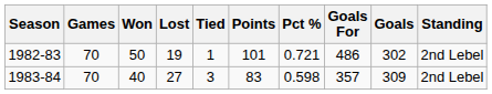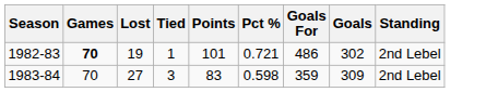 <table class="wikitable" style="text-align: center;">
 <tr>
 <th>Season</th>
 <th>Games</th>
-<th>Won</th>
 <th>Lost</th>
 <th>Tied</th>
 <th>Points</th>
 <th>Pct %</th>
 <th>Goals<br>For</th>
 <th>Goals<br></th>
 <th>Standing</th>
 </tr>
 <tr>
 <td>1982-83</td>
-<td>70</td>
-<td>50</td>
+<td><strong>70</strong></td>
 <td>19</td>
 <td>1</td>
 <td>101</td>
 <td>0.721</td>
 <td>486</td>
 <td>302</td>
 <td>2nd Lebel</td>
 </tr>
 <tr>
 <td>1983-84</td>
 <td>70</td>
-<td>40</td>
 <td>27</td>
 <td>3</td>
 <td>83</td>
 <td>0.598</td>
-<td>357</td>
+<td>359</td>
 <td>309</td>
 <td>2nd Lebel</td>
 </tr>
 </table>
